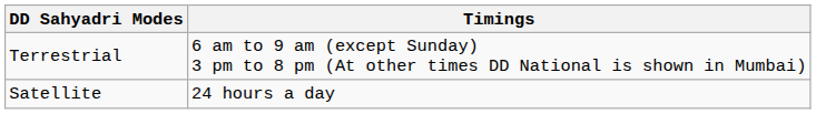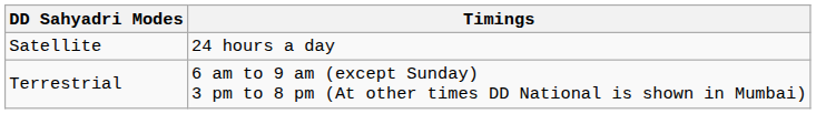 <table class="wikitable">
 <tr>
 <th>DD Sahyadri Modes</th>
 <th>Timings</th>
 </tr>
 <tr>
+<td>Satellite</td>
+<td>24 hours a day</td>
+</tr>
+<tr>
 <td>Terrestrial</td>
 <td>6 am to 9 am (except Sunday)<br>3 pm to 8 pm (At other times DD National is shown in Mumbai)</td>
 </tr>
-<tr>
-<td>Satellite</td>
-<td>24 hours a day</td>
-</tr>
 </table>
